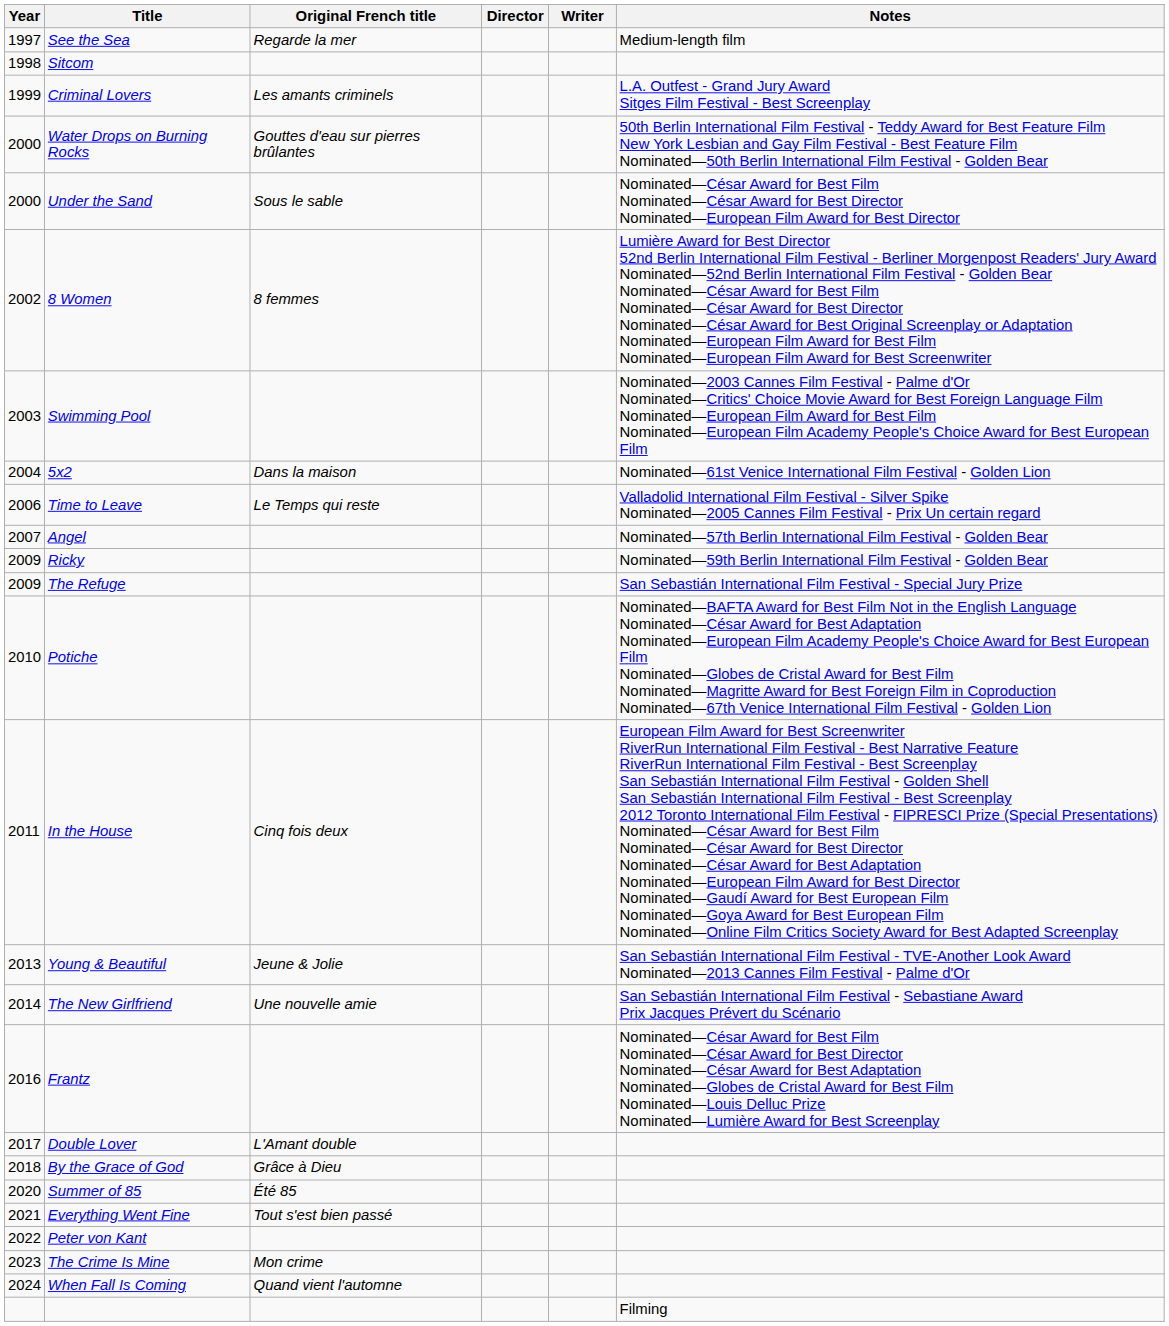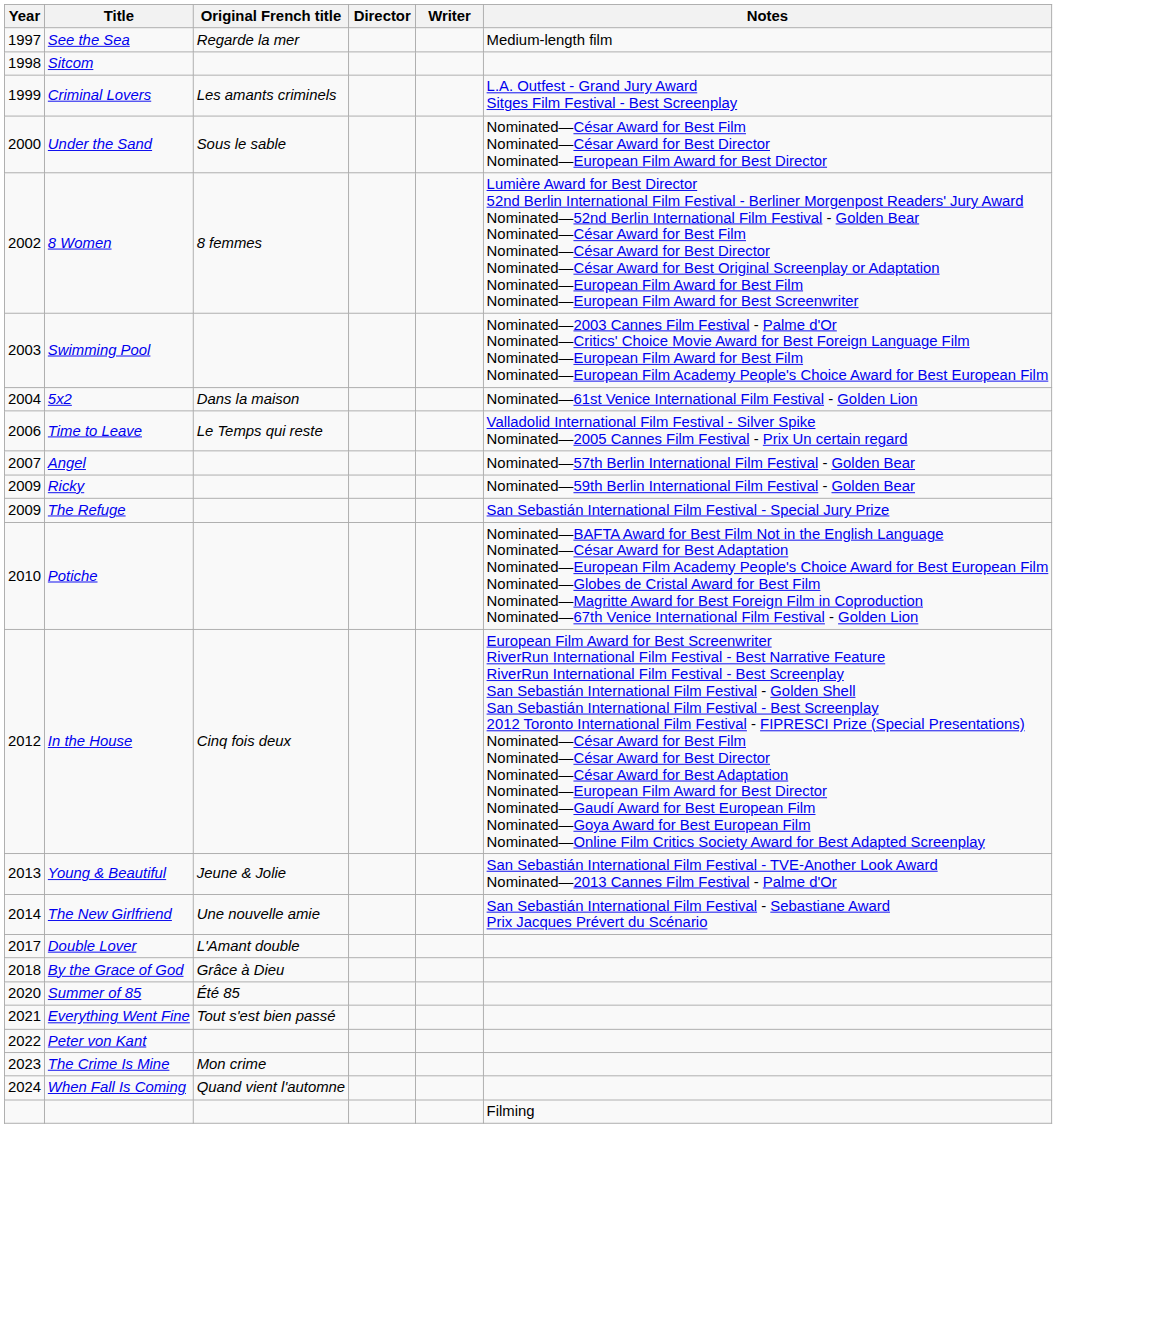 <table class="wikitable">
 <tr>
 <th>Year</th>
 <th>Title</th>
 <th>Original French title</th>
 <th width=65>Director</th>
 <th width=65>Writer</th>
 <th>Notes</th>
 </tr>
 <tr>
 <td>1997</td>
 <td><em><a href='#'>See the Sea</a></em></td>
 <td><em>Regarde la mer</em></td>
 <td></td>
 <td></td>
 <td>Medium-length film</td>
 </tr>
 <tr>
 <td>1998</td>
 <td><em><a href='#'>Sitcom</a></em></td>
 <td></td>
 <td></td>
 <td></td>
 <td></td>
 </tr>
 <tr>
 <td>1999</td>
 <td><em><a href='#'>Criminal Lovers</a></em></td>
 <td><em>Les amants criminels</em></td>
 <td></td>
 <td></td>
 <td><a href='#'>L.A. Outfest - Grand Jury Award</a><br><a href='#'>Sitges Film Festival - Best Screenplay</a></td>
-</tr>
-<tr>
-<td>2000</td>
-<td><em><a href='#'>Water Drops on Burning Rocks</a></em></td>
-<td><em>Gouttes d'eau sur pierres brûlantes</em></td>
-<td></td>
-<td></td>
-<td><a href='#'>50th Berlin International Film Festival</a> - <a href='#'>Teddy Award for Best Feature Film</a><br><a href='#'>New York Lesbian and Gay Film Festival - Best Feature Film</a><br>Nominated—<a href='#'>50th Berlin International Film Festival</a> - <a href='#'>Golden Bear</a></td>
 </tr>
 <tr>
 <td>2000</td>
 <td><em><a href='#'>Under the Sand</a></em></td>
 <td><em>Sous le sable</em></td>
 <td></td>
 <td></td>
 <td>Nominated—<a href='#'>César Award for Best Film</a><br>Nominated—<a href='#'>César Award for Best Director</a><br>Nominated—<a href='#'>European Film Award for Best Director</a></td>
 </tr>
 <tr>
 <td>2002</td>
 <td><em><a href='#'>8 Women</a></em></td>
 <td><em>8 femmes</em></td>
 <td></td>
 <td></td>
 <td><a href='#'>Lumière Award for Best Director</a><br><a href='#'>52nd Berlin International Film Festival - Berliner Morgenpost Readers' Jury Award</a><br>Nominated—<a href='#'>52nd Berlin International Film Festival</a> - <a href='#'>Golden Bear</a><br>Nominated—<a href='#'>César Award for Best Film</a><br>Nominated—<a href='#'>César Award for Best Director</a><br>Nominated—<a href='#'>César Award for Best Original Screenplay or Adaptation</a><br>Nominated—<a href='#'>European Film Award for Best Film</a><br>Nominated—<a href='#'>European Film Award for Best Screenwriter</a></td>
 </tr>
 <tr>
 <td>2003</td>
 <td><em><a href='#'>Swimming Pool</a></em></td>
 <td></td>
 <td></td>
 <td></td>
 <td>Nominated—<a href='#'>2003 Cannes Film Festival</a> - <a href='#'>Palme d'Or</a><br>Nominated—<a href='#'>Critics' Choice Movie Award for Best Foreign Language Film</a><br>Nominated—<a href='#'>European Film Award for Best Film</a><br>Nominated—<a href='#'>European Film Academy People's Choice Award for Best European Film</a></td>
 </tr>
 <tr>
 <td>2004</td>
 <td><em><a href='#'>5x2</a></em></td>
 <td><em>Dans la maison</em></td>
 <td></td>
 <td></td>
 <td>Nominated—<a href='#'>61st Venice International Film Festival</a> - <a href='#'>Golden Lion</a></td>
 </tr>
 <tr>
 <td>2006</td>
 <td><em><a href='#'>Time to Leave</a></em></td>
 <td><em>Le Temps qui reste</em></td>
 <td></td>
 <td></td>
 <td><a href='#'>Valladolid International Film Festival - Silver Spike</a><br>Nominated—<a href='#'>2005 Cannes Film Festival</a> - <a href='#'>Prix Un certain regard</a></td>
 </tr>
 <tr>
 <td>2007</td>
 <td><em><a href='#'>Angel</a></em></td>
 <td></td>
 <td></td>
 <td></td>
 <td>Nominated—<a href='#'>57th Berlin International Film Festival</a> - <a href='#'>Golden Bear</a></td>
 </tr>
 <tr>
 <td>2009</td>
 <td><em><a href='#'>Ricky</a></em></td>
 <td></td>
 <td></td>
 <td></td>
 <td>Nominated—<a href='#'>59th Berlin International Film Festival</a> - <a href='#'>Golden Bear</a></td>
 </tr>
 <tr>
 <td>2009</td>
 <td><em><a href='#'>The Refuge</a></em></td>
 <td></td>
 <td></td>
 <td></td>
 <td><a href='#'>San Sebastián International Film Festival - Special Jury Prize</a></td>
 </tr>
 <tr>
 <td>2010</td>
 <td><em><a href='#'>Potiche</a></em></td>
 <td></td>
 <td></td>
 <td></td>
 <td>Nominated—<a href='#'>BAFTA Award for Best Film Not in the English Language</a><br>Nominated—<a href='#'>César Award for Best Adaptation</a><br>Nominated—<a href='#'>European Film Academy People's Choice Award for Best European Film</a><br>Nominated—<a href='#'>Globes de Cristal Award for Best Film</a><br>Nominated—<a href='#'>Magritte Award for Best Foreign Film in Coproduction</a><br>Nominated—<a href='#'>67th Venice International Film Festival</a> - <a href='#'>Golden Lion</a></td>
 </tr>
 <tr>
-<td>2011</td>
+<td>2012</td>
 <td><em><a href='#'>In the House</a></em></td>
 <td><em>Cinq fois deux</em></td>
 <td></td>
 <td></td>
 <td><a href='#'>European Film Award for Best Screenwriter</a><br><a href='#'>RiverRun International Film Festival - Best Narrative Feature</a><br><a href='#'>RiverRun International Film Festival - Best Screenplay</a><br><a href='#'>San Sebastián International Film Festival</a> - <a href='#'>Golden Shell</a><br><a href='#'>San Sebastián International Film Festival - Best Screenplay</a><br><a href='#'>2012 Toronto International Film Festival</a> - <a href='#'>FIPRESCI Prize (Special Presentations)</a><br>Nominated—<a href='#'>César Award for Best Film</a><br>Nominated—<a href='#'>César Award for Best Director</a><br>Nominated—<a href='#'>César Award for Best Adaptation</a><br>Nominated—<a href='#'>European Film Award for Best Director</a><br>Nominated—<a href='#'>Gaudí Award for Best European Film</a><br>Nominated—<a href='#'>Goya Award for Best European Film</a><br>Nominated—<a href='#'>Online Film Critics Society Award for Best Adapted Screenplay</a></td>
 </tr>
 <tr>
 <td>2013</td>
 <td><em><a href='#'>Young & Beautiful</a></em></td>
 <td><em>Jeune & Jolie</em></td>
 <td></td>
 <td></td>
 <td><a href='#'>San Sebastián International Film Festival - TVE-Another Look Award</a><br>Nominated—<a href='#'>2013 Cannes Film Festival</a> - <a href='#'>Palme d'Or</a></td>
 </tr>
 <tr>
 <td>2014</td>
 <td><em><a href='#'>The New Girlfriend</a></em></td>
 <td><em>Une nouvelle amie</em></td>
 <td></td>
 <td></td>
 <td><a href='#'>San Sebastián International Film Festival</a> - <a href='#'>Sebastiane Award</a><br><a href='#'>Prix Jacques Prévert du Scénario</a></td>
-</tr>
-<tr>
-<td>2016</td>
-<td><em><a href='#'>Frantz</a></em></td>
-<td></td>
-<td></td>
-<td></td>
-<td>Nominated—<a href='#'>César Award for Best Film</a><br> Nominated—<a href='#'>César Award for Best Director</a><br>Nominated—<a href='#'>César Award for Best Adaptation</a><br>Nominated—<a href='#'>Globes de Cristal Award for Best Film</a><br>Nominated—<a href='#'>Louis Delluc Prize</a><br> Nominated—<a href='#'>Lumière Award for Best Screenplay</a></td>
 </tr>
 <tr>
 <td>2017</td>
 <td><em><a href='#'>Double Lover</a></em></td>
 <td><em>L'Amant double</em></td>
 <td></td>
 <td></td>
 <td></td>
 </tr>
 <tr>
 <td>2018</td>
 <td><em><a href='#'>By the Grace of God</a></em></td>
 <td><em>Grâce à Dieu</em></td>
 <td></td>
 <td></td>
 <td></td>
 </tr>
 <tr>
 <td>2020</td>
 <td><em><a href='#'>Summer of 85</a></em></td>
 <td><em>Été 85</em></td>
 <td></td>
 <td></td>
 <td></td>
 </tr>
 <tr>
 <td>2021</td>
 <td><em><a href='#'>Everything Went Fine</a></em></td>
 <td><em>Tout s'est bien passé</em></td>
 <td></td>
 <td></td>
 <td></td>
 </tr>
 <tr>
 <td>2022</td>
 <td><em><a href='#'>Peter von Kant</a></em></td>
 <td></td>
 <td></td>
 <td></td>
 <td></td>
 </tr>
 <tr>
 <td>2023</td>
 <td><em><a href='#'>The Crime Is Mine</a></em></td>
 <td><em>Mon crime</em></td>
 <td></td>
 <td></td>
 <td></td>
 </tr>
 <tr>
 <td>2024</td>
 <td><em><a href='#'>When Fall Is Coming</a></em></td>
 <td><em>Quand vient l'automne</em></td>
 <td></td>
 <td></td>
 </tr>
 <tr>
 <td></td>
 <td></td>
 <td></td>
 <td></td>
 <td></td>
 <td>Filming</td>
 </tr>
 </table>
